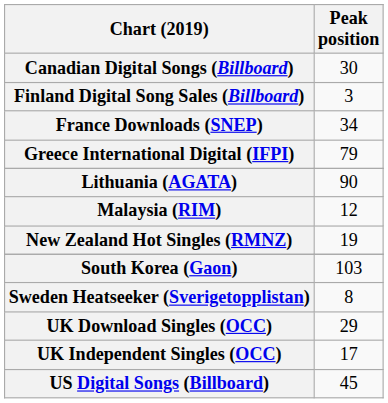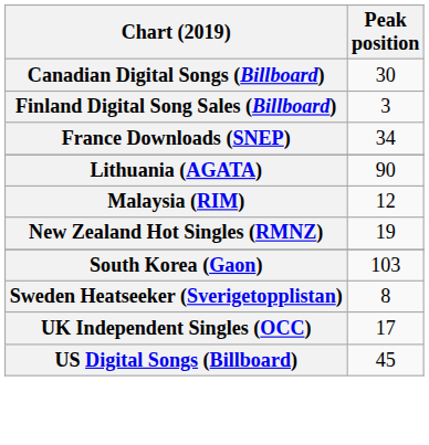 <table class="wikitable sortable plainrowheaders" style="text-align:center">
 <tr>
 <th scope="col">Chart (2019)</th>
 <th scope="col">Peak<br>position</th>
 </tr>
 <tr>
 <th scope="row">Canadian Digital Songs (<em><a href='#'>Billboard</a></em>)</th>
 <td>30</td>
 </tr>
 <tr>
 <th scope="row">Finland Digital Song Sales (<em><a href='#'>Billboard</a></em>)</th>
 <td>3</td>
 </tr>
 <tr>
 <th scope="row">France Downloads (<a href='#'>SNEP</a>)</th>
 <td>34</td>
-</tr>
-<tr>
-<th scope="row">Greece International Digital (<a href='#'>IFPI</a>)</th>
-<td>79</td>
 </tr>
 <tr>
 </tr>
 <tr>
 <th scope="row">Lithuania (<a href='#'>AGATA</a>)</th>
 <td>90</td>
 </tr>
 <tr>
 <th scope="row">Malaysia (<a href='#'>RIM</a>)</th>
 <td>12</td>
 </tr>
 <tr>
 <th scope="row">New Zealand Hot Singles (<a href='#'>RMNZ</a>)</th>
 <td>19</td>
 </tr>
 <tr>
 </tr>
 <tr>
 <th scope="row">South Korea (<a href='#'>Gaon</a>)</th>
 <td>103</td>
 </tr>
 <tr>
 <th scope="row">Sweden Heatseeker (<a href='#'>Sverigetopplistan</a>)</th>
 <td>8</td>
 </tr>
 <tr>
-<th scope="row">UK Download Singles (<a href='#'>OCC</a>)</th>
-<td>29</td>
-</tr>
-<tr>
 <th scope="row">UK Independent Singles (<a href='#'>OCC</a>)</th>
 <td>17</td>
 </tr>
 <tr>
 <th scope="row">US <a href='#'>Digital Songs</a> (<a href='#'>Billboard</a>)</th>
 <td>45</td>
 </tr>
 </table>
